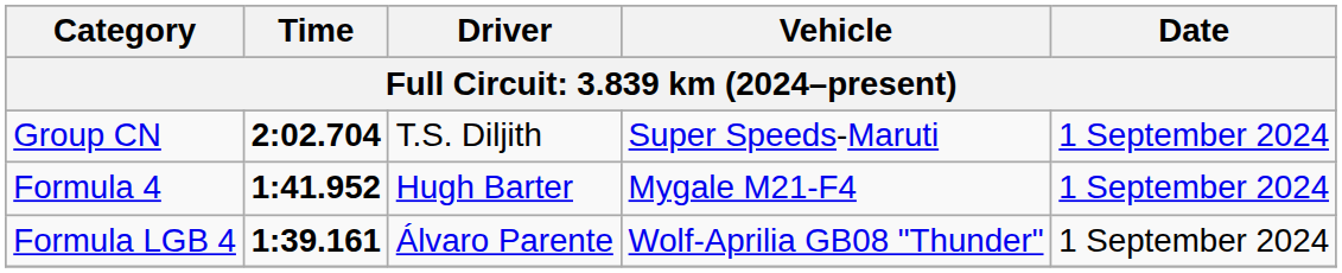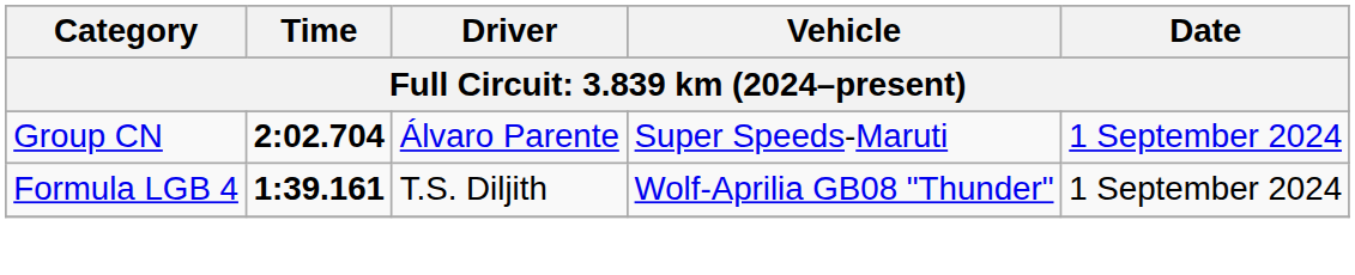 <table class="wikitable">
 <tr>
 <th>Category</th>
 <th>Time</th>
 <th>Driver</th>
 <th>Vehicle</th>
 <th>Date</th>
 </tr>
 <tr>
 <th colspan=5>Full Circuit: 3.839 km (2024–present)</th>
 </tr>
 <tr>
 <td><a href='#'>Group CN</a></td>
 <td><strong>2:02.704</strong></td>
-<td> T.S. Diljith</td>
+<td> <a href='#'>Álvaro Parente</a></td>
 <td><a href='#'>Super Speeds</a>-<a href='#'>Maruti</a></td>
-<td><a href='#'>1 September 2024</a></td>
-</tr>
-<tr>
-<td><a href='#'>Formula 4</a></td>
-<td><strong>1:41.952</strong></td>
-<td> <a href='#'>Hugh Barter</a></td>
-<td><a href='#'>Mygale M21-F4</a></td>
 <td><a href='#'>1 September 2024</a></td>
 </tr>
 <tr>
 <td><a href='#'>Formula LGB 4</a></td>
 <td><strong>1:39.161</strong></td>
-<td> <a href='#'>Álvaro Parente</a></td>
+<td> T.S. Diljith</td>
 <td><a href='#'>Wolf-Aprilia GB08 "Thunder"</a></td>
 <td>1 September 2024</td>
 </tr>
 <tr>
 </tr>
 </table>
